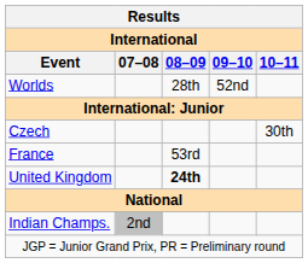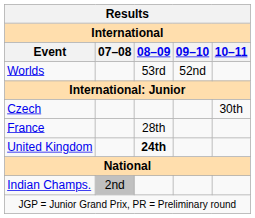 <table class="wikitable" style="text-align:center">
 <tr>
 <th colspan=12 align=center><strong>Results</strong></th>
 </tr>
 <tr>
 <th style="background-color: #ffdead; " colspan=12 align=center><strong>International</strong></th>
 </tr>
 <tr>
 <th>Event</th>
 <th>07–08</th>
 <th><a href='#'>08–09</a></th>
 <th><a href='#'>09–10</a></th>
 <th><a href='#'>10–11</a></th>
 </tr>
 <tr>
 <td align=left><a href='#'>Worlds</a></td>
 <td></td>
-<td>28th</td>
+<td>53rd</td>
 <td>52nd</td>
 <td></td>
 </tr>
 <tr>
 <th style="background-color: #ffdead; " colspan=12 align=center><strong>International: Junior</strong></th>
 </tr>
 <tr>
 <td align=left> <a href='#'>Czech</a></td>
 <td></td>
 <td></td>
 <td></td>
 <td>30th</td>
 </tr>
 <tr>
 <td align=left> <a href='#'>France</a></td>
 <td></td>
-<td>53rd</td>
+<td>28th</td>
 <td></td>
 <td></td>
 </tr>
 <tr>
 <td align=left> <a href='#'>United Kingdom</a></td>
 <td></td>
 <td><strong>24th</strong></td>
 <td></td>
 <td></td>
 </tr>
 <tr>
 <th style="background-color: #ffdead; " colspan=12 align=center><strong>National</strong></th>
 </tr>
 <tr>
 <td align=left><a href='#'>Indian Champs.</a></td>
 <td bgcolor=silver>2nd</td>
 <td></td>
 <td></td>
 <td></td>
 </tr>
 <tr>
 <td colspan=12 align=center><small> JGP = Junior Grand Prix, PR = Preliminary round </small></td>
 </tr>
 </table>
